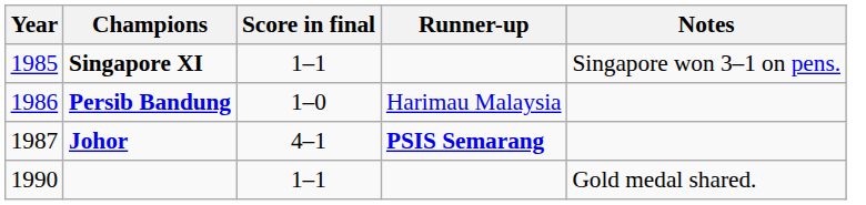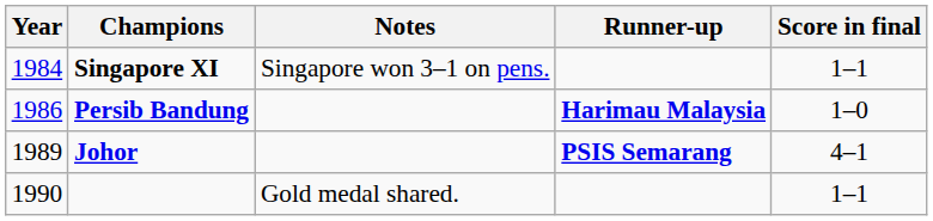 <table class=wikitable style="font-size:95%">
 <tr>
 <th>Year</th>
 <th>Champions</th>
+<th>Notes</th>
+<th>Runner-up</th>
 <th>Score in final</th>
-<th>Runner-up</th>
-<th>Notes</th>
 </tr>
 <tr>
-<td><a href='#'>1985</a></td>
+<td><a href='#'>1984</a></td>
 <td><strong> Singapore XI</strong></td>
+<td>Singapore won 3–1 on <a href='#'>pens.</a></td>
+<td></td>
 <td style="text-align:center;">1–1</td>
-<td></td>
-<td>Singapore won 3–1 on <a href='#'>pens.</a></td>
 </tr>
 <tr>
 <td><a href='#'>1986</a></td>
 <td><strong> <a href='#'>Persib Bandung</a></strong></td>
+<td></td>
+<td><strong> <a href='#'>Harimau Malaysia</a></strong></td>
 <td style="text-align:center;">1–0</td>
-<td> <a href='#'>Harimau Malaysia</a></td>
-<td></td>
 </tr>
 <tr>
-<td>1987</td>
+<td>1989</td>
 <td><strong> <a href='#'>Johor</a></strong></td>
+<td></td>
+<td><strong> <a href='#'>PSIS Semarang</a></strong></td>
 <td style="text-align:center;">4–1</td>
-<td><strong> <a href='#'>PSIS Semarang</a></strong></td>
-<td></td>
 </tr>
 <tr>
 <td>1990</td>
 <td><strong><br></strong></td>
+<td>Gold medal shared.</td>
+<td></td>
 <td style="text-align:center;">1–1</td>
-<td></td>
-<td>Gold medal shared.</td>
 </tr>
 </table>
